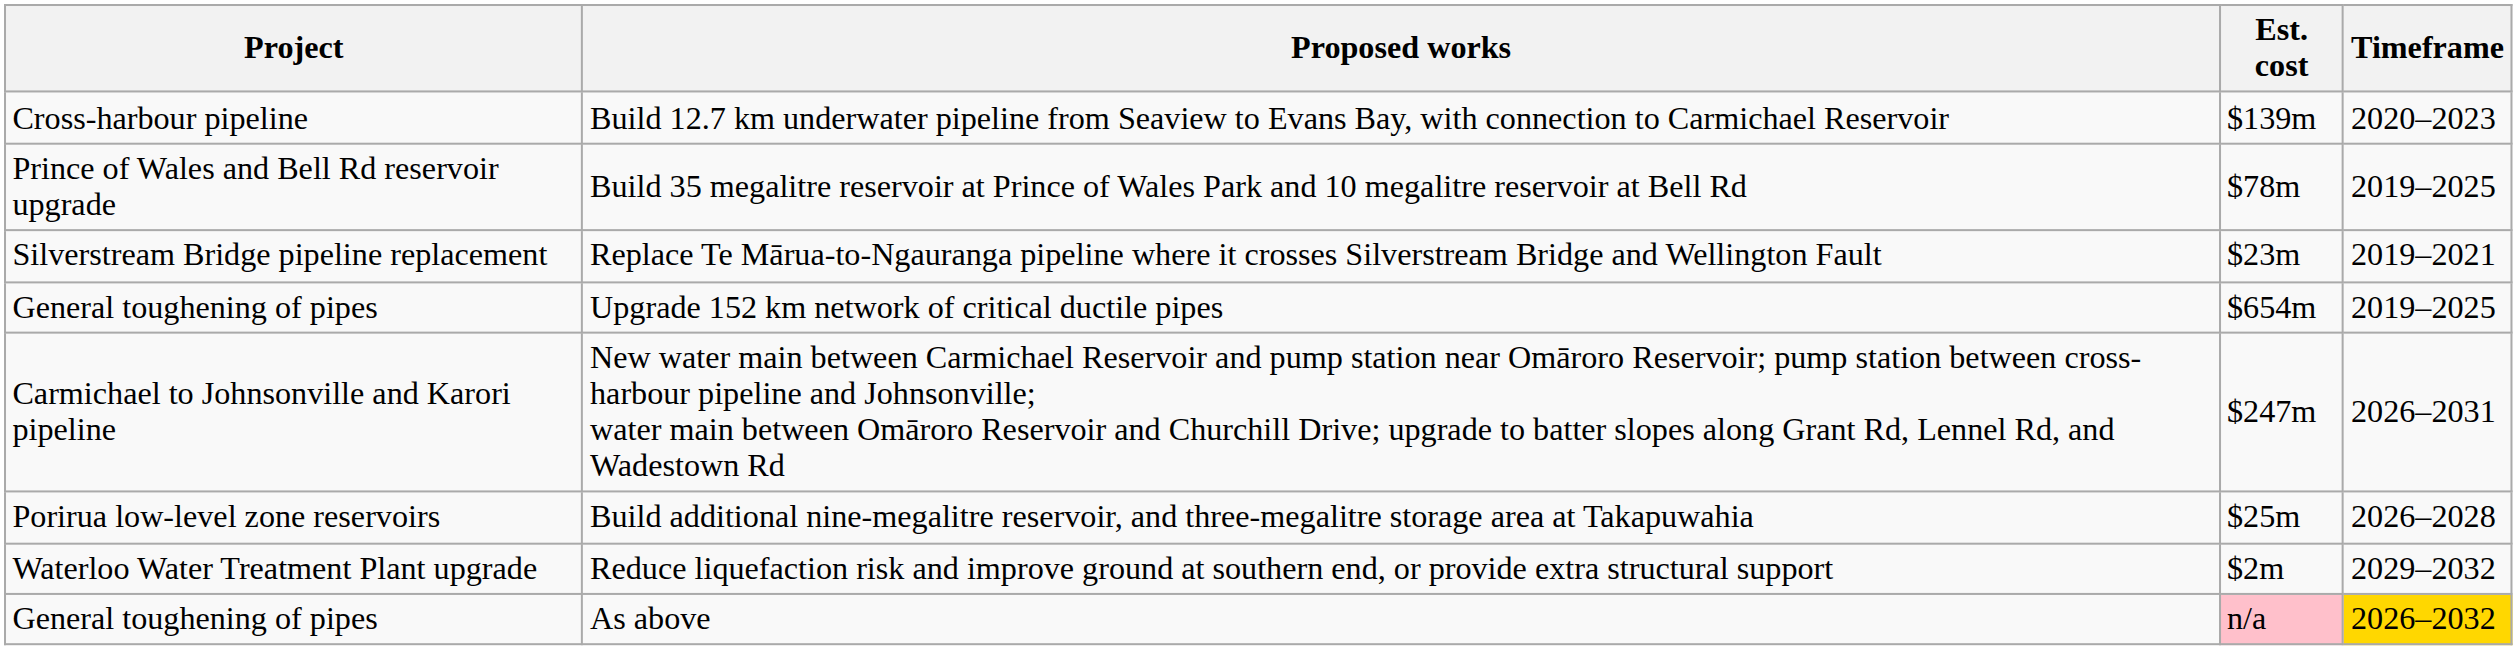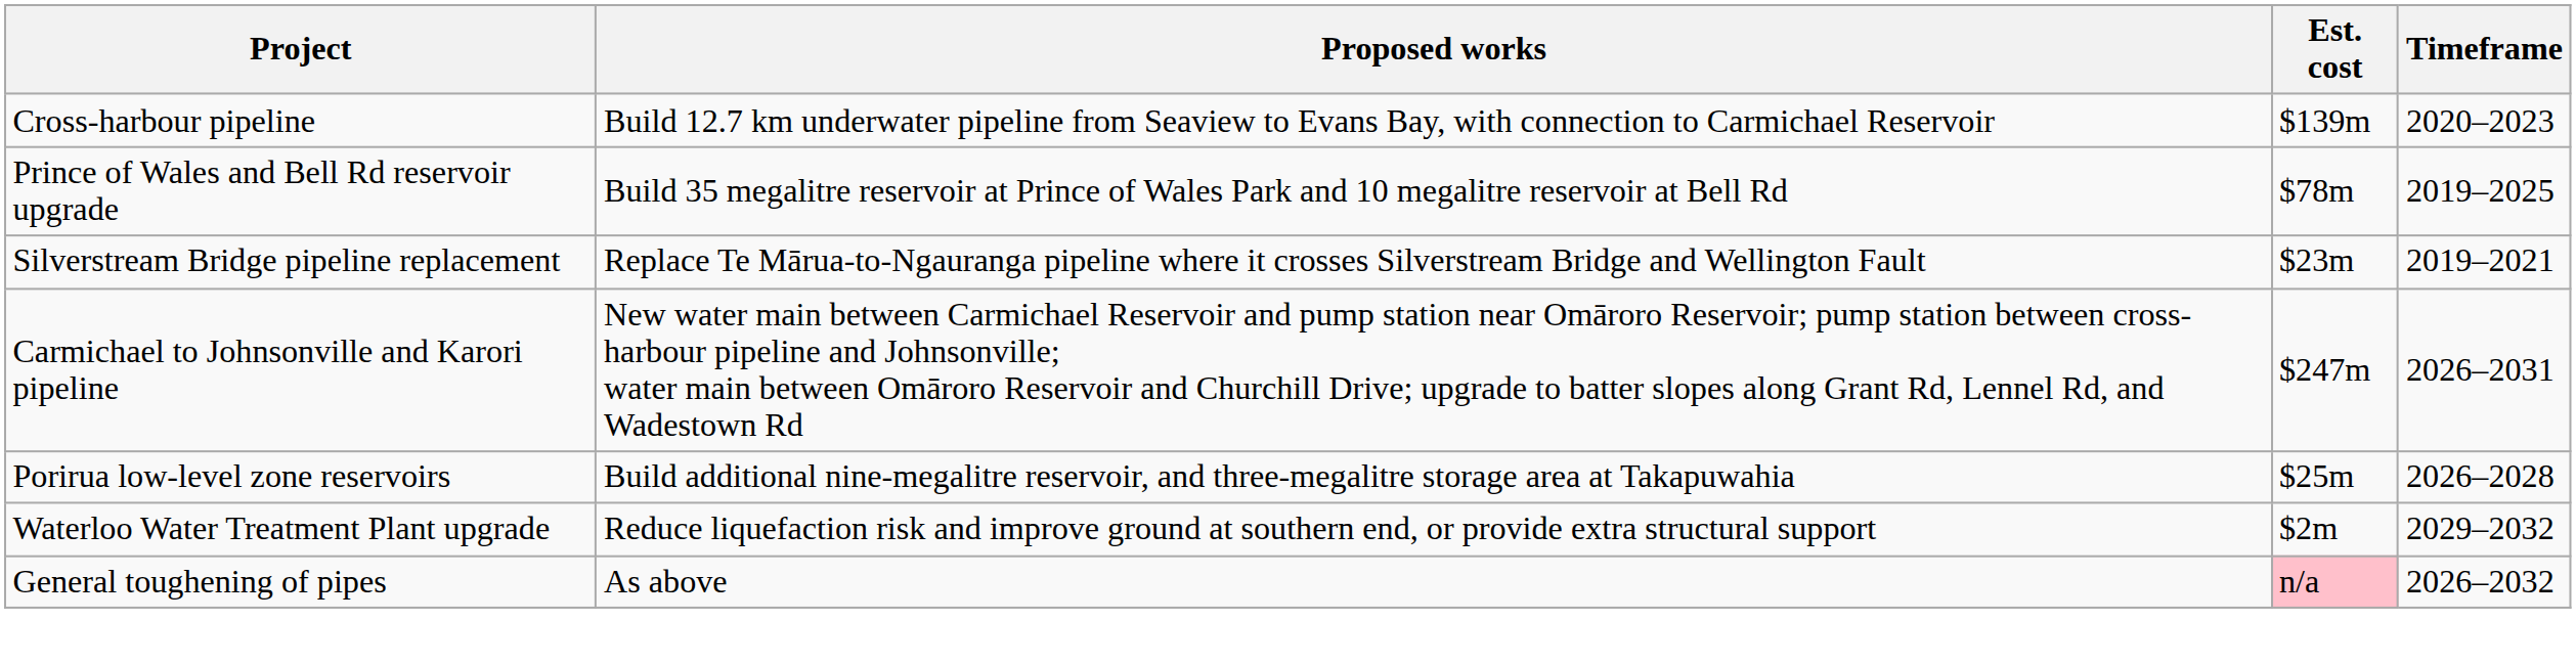 <table class="wikitable col3right">
 <tr>
 <th width=280>Project</th>
 <th>Proposed works</th>
 <th>Est. cost</th>
 <th>Timeframe</th>
 </tr>
 <tr>
 <td>Cross-harbour pipeline</td>
 <td>Build 12.7 km underwater pipeline from Seaview to Evans Bay, with connection to Carmichael Reservoir</td>
 <td>$139m</td>
 <td>2020–2023</td>
 </tr>
 <tr>
 <td>Prince of Wales and Bell Rd reservoir upgrade</td>
 <td>Build 35 megalitre reservoir at Prince of Wales Park and 10 megalitre reservoir at Bell Rd</td>
 <td>$78m</td>
 <td>2019–2025</td>
 </tr>
 <tr>
 <td>Silverstream Bridge pipeline replacement</td>
 <td>Replace Te Mārua-to-Ngauranga pipeline where it crosses Silverstream Bridge and Wellington Fault</td>
 <td>$23m</td>
 <td>2019–2021</td>
 </tr>
 <tr>
-<td>General toughening of pipes</td>
-<td>Upgrade 152 km network of critical ductile pipes</td>
-<td>$654m</td>
-<td>2019–2025</td>
-</tr>
-<tr>
 <td>Carmichael to Johnsonville and Karori pipeline</td>
 <td>New water main between Carmichael Reservoir and pump station near Omāroro Reservoir; pump station between cross-harbour pipeline and Johnsonville;<br>water main between Omāroro Reservoir and Churchill Drive; upgrade to batter slopes along Grant Rd, Lennel Rd, and Wadestown Rd</td>
 <td>$247m</td>
 <td>2026–2031</td>
 </tr>
 <tr>
 <td>Porirua low-level zone reservoirs</td>
 <td>Build additional nine-megalitre reservoir, and three-megalitre storage area at Takapuwahia</td>
 <td>$25m</td>
 <td>2026–2028</td>
 </tr>
 <tr>
 <td>Waterloo Water Treatment Plant upgrade</td>
 <td>Reduce liquefaction risk and improve ground at southern end, or provide extra structural support</td>
 <td>$2m</td>
 <td>2029–2032</td>
 </tr>
 <tr>
 <td>General toughening of pipes</td>
 <td>As above</td>
 <td style="background: pink;">n/a</td>
-<td style="background: gold;">2026–2032</td>
+<td>2026–2032</td>
 </tr>
 </table>
